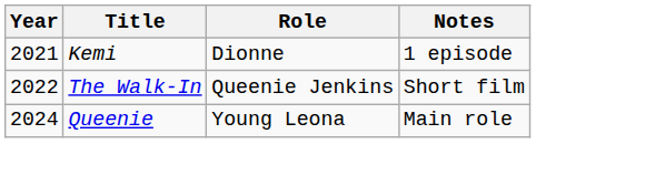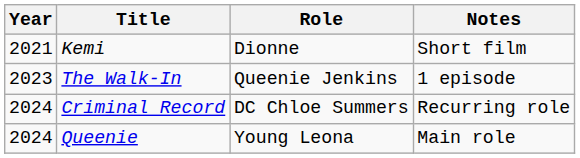 <table class="wikitable">
 <tr>
 <th>Year</th>
 <th>Title</th>
 <th>Role</th>
 <th>Notes</th>
 </tr>
 <tr>
 <td>2021</td>
 <td><em>Kemi</em></td>
 <td>Dionne</td>
+<td>Short film</td>
+</tr>
+<tr>
+<td>2023</td>
+<td><em><a href='#'>The Walk-In</a></em></td>
+<td>Queenie Jenkins</td>
 <td>1 episode</td>
 </tr>
 <tr>
-<td>2022</td>
-<td><em><a href='#'>The Walk-In</a></em></td>
-<td>Queenie Jenkins</td>
-<td>Short film</td>
+<td>2024</td>
+<td><em><a href='#'>Criminal Record</a></em></td>
+<td>DC Chloe Summers</td>
+<td>Recurring role</td>
 </tr>
 <tr>
 <td>2024</td>
 <td><em><a href='#'>Queenie</a></em></td>
 <td>Young Leona</td>
 <td>Main role</td>
 </tr>
 </table>
